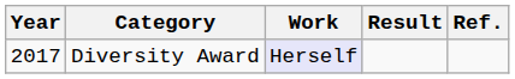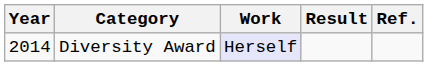 <table class="wikitable">
 <tr>
 <th>Year</th>
 <th>Category</th>
 <th>Work</th>
 <th>Result</th>
 <th>Ref.</th>
 </tr>
 <tr>
-<td>2017</td>
+<td>2014</td>
 <td>Diversity Award</td>
 <td style="background: lavender;">Herself</td>
 <td></td>
 <td></td>
 </tr>
 </table>
